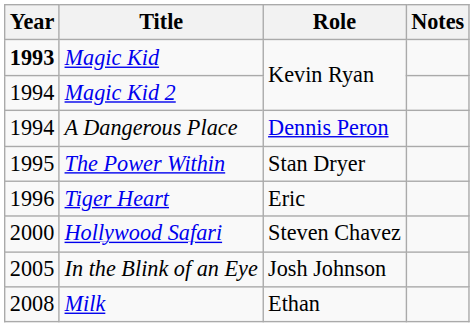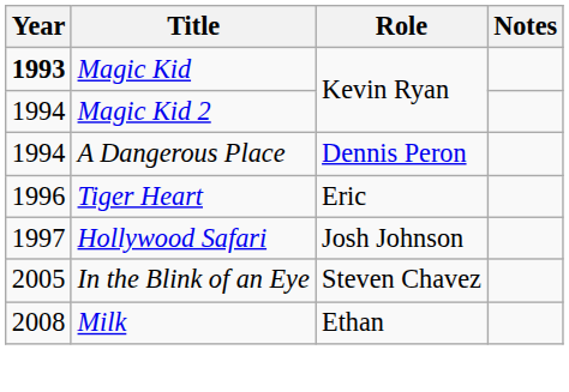 <table class="wikitable sortable">
 <tr>
 <th>Year</th>
 <th>Title</th>
 <th>Role</th>
 <th>Notes</th>
 </tr>
 <tr>
 <td><strong>1993</strong></td>
 <td><em><a href='#'>Magic Kid</a></em></td>
 <td rowspan="2">Kevin Ryan</td>
 <td></td>
 </tr>
 <tr>
 <td>1994</td>
 <td><em><a href='#'>Magic Kid 2</a></em></td>
 <td></td>
 </tr>
 <tr>
 <td>1994</td>
 <td><em>A Dangerous Place</em></td>
 <td><a href='#'>Dennis Peron</a></td>
 <td></td>
 </tr>
 <tr>
-<td>1995</td>
-<td><a href='#'><em>The Power Within</em></a></td>
-<td>Stan Dryer</td>
-<td></td>
-</tr>
-<tr>
 <td>1996</td>
 <td><em><a href='#'>Tiger Heart</a></em></td>
 <td>Eric</td>
 <td></td>
 </tr>
 <tr>
-<td>2000</td>
+<td>1997</td>
 <td><em><a href='#'>Hollywood Safari</a></em></td>
-<td>Steven Chavez</td>
+<td>Josh Johnson</td>
 <td></td>
 </tr>
 <tr>
 <td>2005</td>
 <td><em>In the Blink of an Eye</em></td>
-<td>Josh Johnson</td>
+<td>Steven Chavez</td>
 <td></td>
 </tr>
 <tr>
 <td>2008</td>
 <td><a href='#'><em>Milk</em></a></td>
 <td>Ethan</td>
 <td></td>
 </tr>
 </table>
